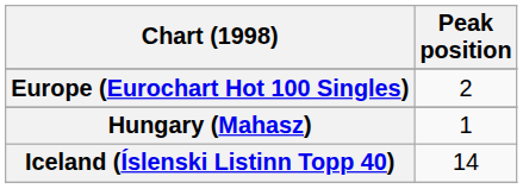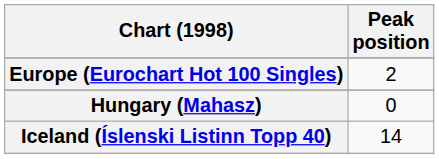 <table class="wikitable sortable plainrowheaders" style="text-align:center">
 <tr>
 <th scope="col">Chart (1998)</th>
 <th scope="col">Peak<br>position</th>
 </tr>
 <tr>
 </tr>
 <tr>
 </tr>
 <tr>
 </tr>
 <tr>
 <th scope="row">Europe (<a href='#'>Eurochart Hot 100 Singles</a>)</th>
 <td>2</td>
 </tr>
 <tr>
 </tr>
 <tr>
 </tr>
 <tr>
 </tr>
 <tr>
 <th scope="row">Hungary (<a href='#'>Mahasz</a>)</th>
-<td>1</td>
+<td>0</td>
 </tr>
 <tr>
 <th scope="row">Iceland (<a href='#'>Íslenski Listinn Topp 40</a>)</th>
 <td>14</td>
 </tr>
 <tr>
 </tr>
 <tr>
 </tr>
 <tr>
 </tr>
 </table>
